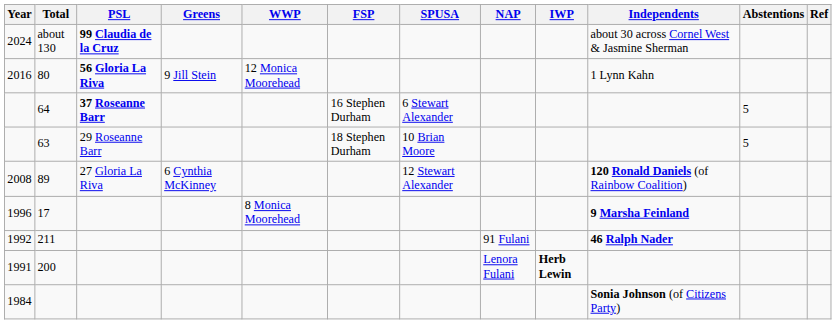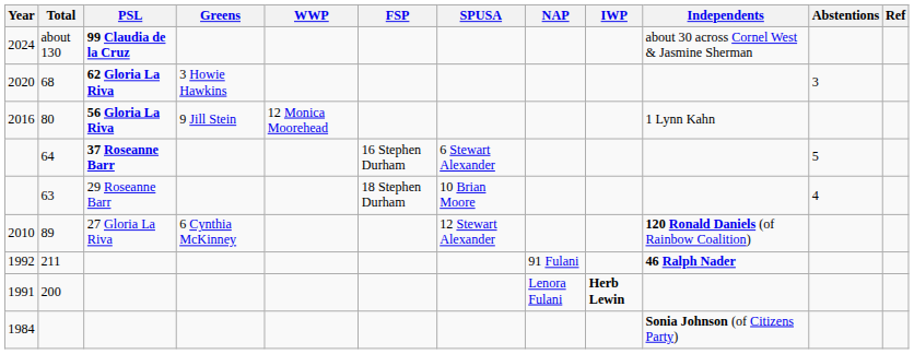 <table class="wikitable sortable" style="font-size:80%">
 <tr>
 <th>Year</th>
 <th>Total</th>
 <th><a href='#'>PSL</a></th>
 <th><a href='#'>Greens</a></th>
 <th><a href='#'>WWP</a></th>
 <th><a href='#'>FSP</a></th>
 <th><a href='#'>SPUSA</a></th>
 <th><a href='#'>NAP</a></th>
 <th><a href='#'>IWP</a></th>
 <th><a href='#'>Independents</a></th>
 <th>Abstentions</th>
 <th>Ref</th>
 </tr>
 <tr>
 <td>2024</td>
 <td>about 130</td>
 <td><strong>99 <a href='#'>Claudia de la Cruz</a></strong></td>
 <td></td>
 <td></td>
 <td></td>
 <td></td>
 <td></td>
 <td></td>
 <td>about 30 across <a href='#'>Cornel West</a> & Jasmine Sherman</td>
 <td></td>
+<td></td>
+</tr>
+<tr>
+<td>2020</td>
+<td>68</td>
+<td><strong>62 <a href='#'>Gloria La Riva</a></strong></td>
+<td>3 <a href='#'>Howie Hawkins</a></td>
+<td></td>
+<td></td>
+<td></td>
+<td></td>
+<td></td>
+<td></td>
+<td>3</td>
 <td></td>
 </tr>
 <tr>
 <td>2016</td>
 <td>80</td>
 <td><strong>56 <a href='#'>Gloria La Riva</a></strong></td>
 <td>9 <a href='#'>Jill Stein</a></td>
 <td>12 <a href='#'>Monica Moorehead</a></td>
 <td></td>
 <td></td>
 <td></td>
 <td></td>
 <td>1 Lynn Kahn</td>
 <td></td>
 <td></td>
 </tr>
 <tr>
 <td></td>
 <td>64</td>
 <td><strong>37 <a href='#'>Roseanne Barr</a></strong></td>
 <td></td>
 <td></td>
 <td>16 Stephen Durham</td>
 <td>6 <a href='#'>Stewart Alexander</a></td>
 <td></td>
 <td></td>
 <td></td>
 <td>5</td>
 <td></td>
 </tr>
 <tr>
 <td></td>
 <td>63</td>
 <td>29 <a href='#'>Roseanne Barr</a></td>
 <td></td>
 <td></td>
 <td>18 Stephen Durham</td>
 <td>10 <a href='#'>Brian Moore</a></td>
 <td></td>
 <td></td>
 <td></td>
-<td>5</td>
+<td>4</td>
 <td></td>
 </tr>
 <tr>
-<td>2008</td>
+<td>2010</td>
 <td>89</td>
 <td>27 <a href='#'>Gloria La Riva</a></td>
 <td>6 <a href='#'>Cynthia McKinney</a></td>
 <td></td>
 <td></td>
 <td>12 <a href='#'>Stewart Alexander</a></td>
 <td></td>
 <td></td>
 <td><strong>120 <a href='#'>Ronald Daniels</a></strong> (of <a href='#'>Rainbow Coalition</a>)</td>
-<td></td>
-<td></td>
-</tr>
-<tr>
-<td>1996</td>
-<td>17</td>
-<td></td>
-<td></td>
-<td>8 <a href='#'>Monica Moorehead</a></td>
-<td></td>
-<td></td>
-<td></td>
-<td></td>
-<td><strong>9 <a href='#'>Marsha Feinland</a></strong></td>
 <td></td>
 <td></td>
 </tr>
 <tr>
 <td>1992</td>
 <td>211</td>
 <td></td>
 <td></td>
 <td></td>
 <td></td>
 <td></td>
 <td>91 <a href='#'>Fulani</a></td>
 <td></td>
 <td><strong>46 <a href='#'>Ralph Nader</a></strong></td>
 <td></td>
 <td></td>
 </tr>
 <tr>
 <td>1991</td>
 <td>200</td>
 <td></td>
 <td></td>
 <td></td>
 <td></td>
 <td></td>
 <td><a href='#'>Lenora Fulani</a></td>
 <td><strong>Herb Lewin</strong></td>
 <td></td>
 <td></td>
 <td></td>
 </tr>
 <tr>
 <td>1984</td>
 <td></td>
 <td></td>
 <td></td>
 <td></td>
 <td></td>
 <td></td>
 <td></td>
 <td></td>
 <td><strong>Sonia Johnson</strong> (of <a href='#'>Citizens Party</a>)</td>
 <td></td>
 <td></td>
 </tr>
 </table>
